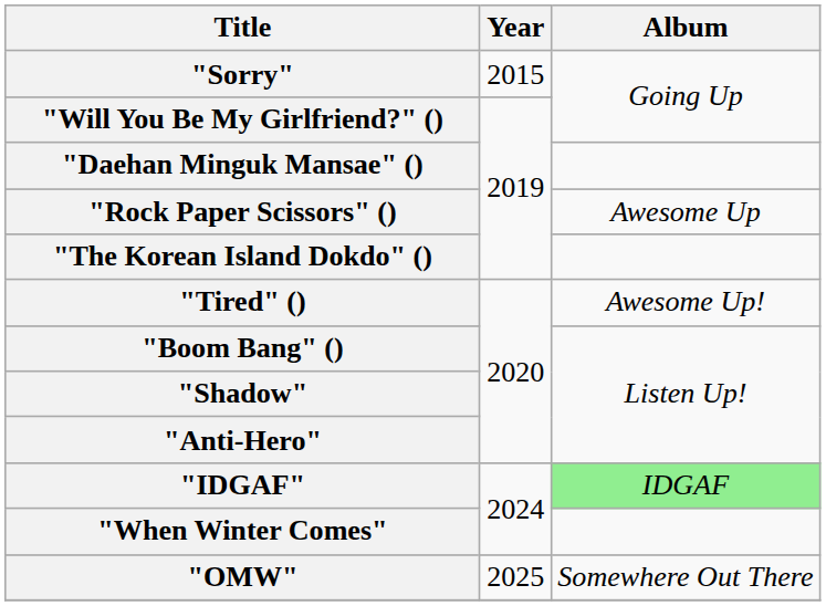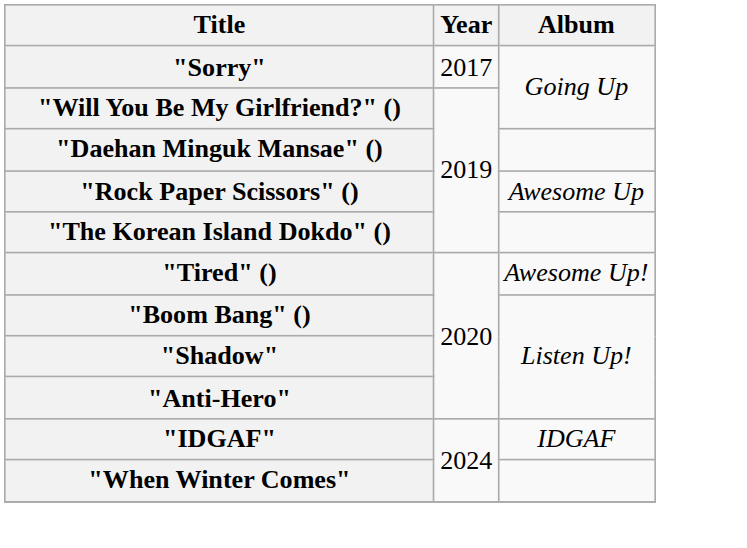 <table class="wikitable plainrowheaders" style="text-align:center;">
 <tr>
 <th scope="col" style="width:16em;">Title</th>
 <th scope="col">Year</th>
 <th scope="col">Album</th>
 </tr>
 <tr>
 <th scope="row">"Sorry"</th>
-<td>2015</td>
+<td>2017</td>
 <td rowspan="2"><em>Going Up</em></td>
 </tr>
 <tr>
 <th scope="row">"Will You Be My Girlfriend?" ()</th>
 <td rowspan="4">2019</td>
 </tr>
 <tr>
 <th scope="row">"Daehan Minguk Mansae" ()</th>
 <td></td>
 </tr>
 <tr>
 <th scope="row">"Rock Paper Scissors" ()</th>
 <td><em>Awesome Up</em></td>
 </tr>
 <tr>
 <th scope="row">"The Korean Island Dokdo" ()</th>
 <td></td>
 </tr>
 <tr>
 <th scope="row">"Tired" ()</th>
 <td rowspan="4">2020</td>
 <td><em>Awesome Up!</em></td>
 </tr>
 <tr>
 <th scope="row">"Boom Bang" ()</th>
 <td rowspan="3"><em>Listen Up!</em></td>
 </tr>
 <tr>
 <th scope="row">"Shadow"</th>
 </tr>
 <tr>
 <th scope="row">"Anti-Hero"</th>
 </tr>
 <tr>
 <th scope="row">"IDGAF"</th>
 <td rowspan="2">2024</td>
-<td style="background: lightgreen;"><em>IDGAF</em></td>
+<td><em>IDGAF</em></td>
 </tr>
 <tr>
 <th scope="row">"When Winter Comes"</th>
 <td></td>
 </tr>
 <tr>
-<th scope="row">"OMW"</th>
-<td>2025</td>
-<td><em>Somewhere Out There</em></td>
-</tr>
-<tr>
 </tr>
 </table>
